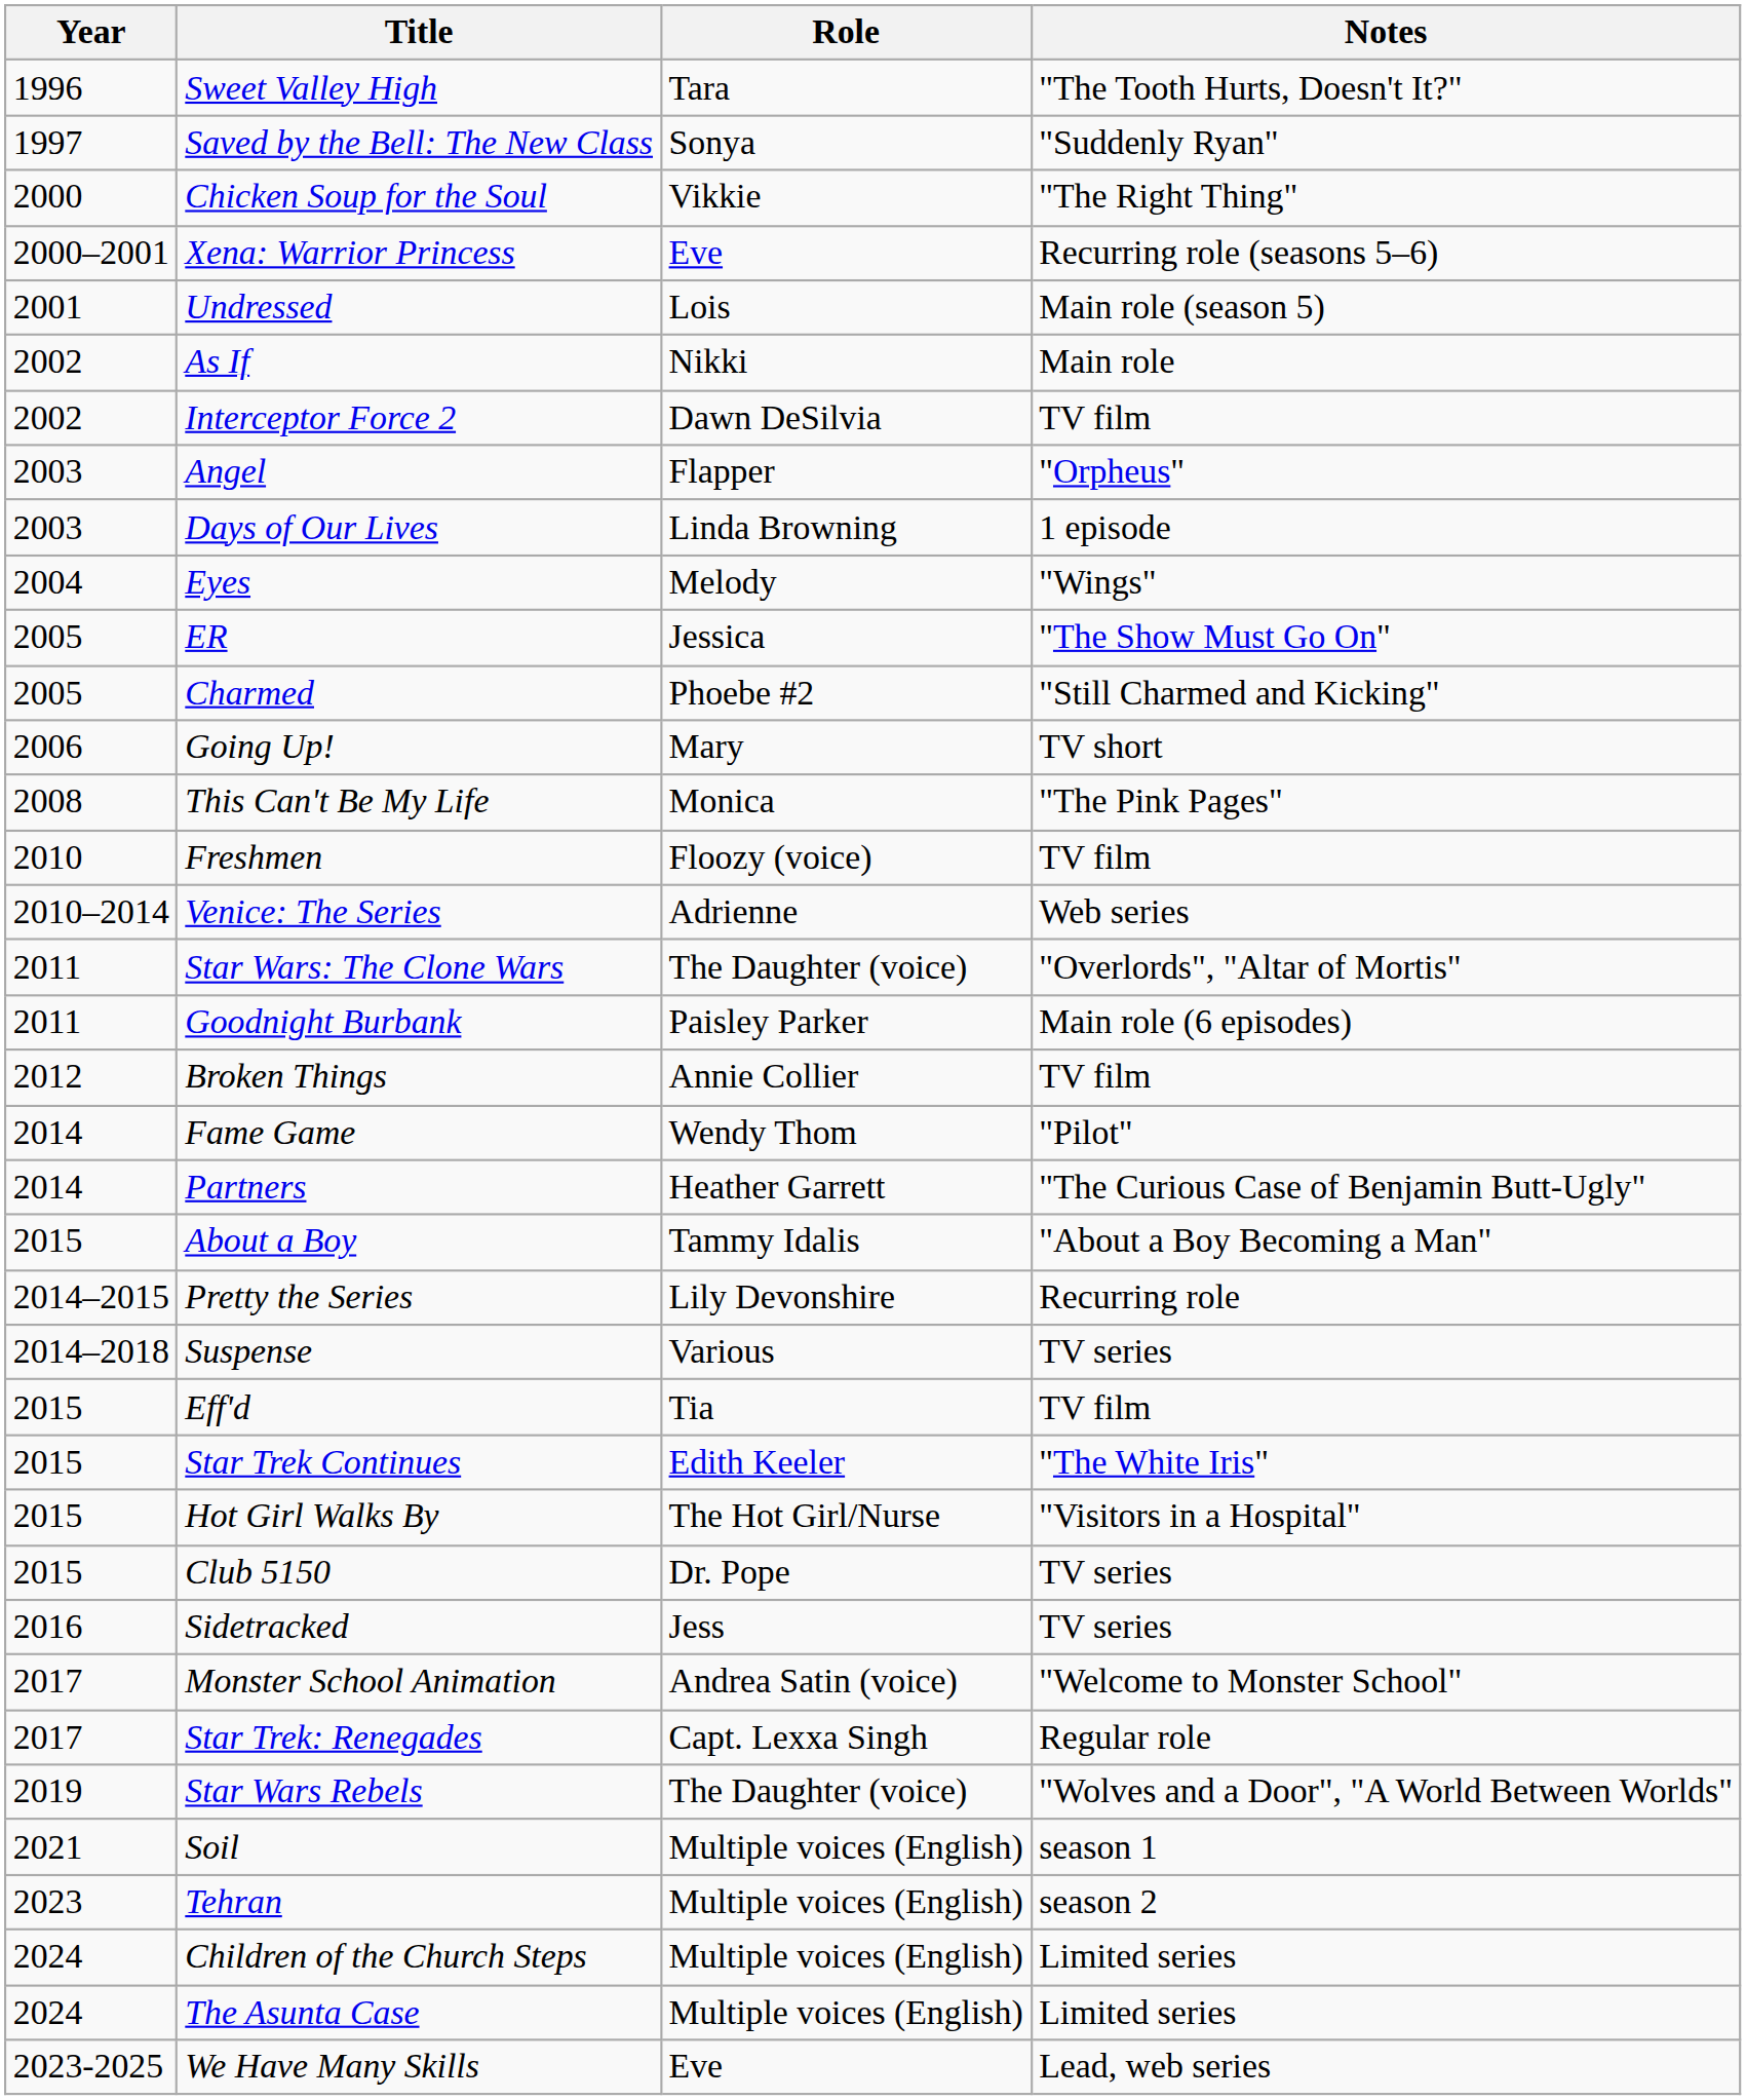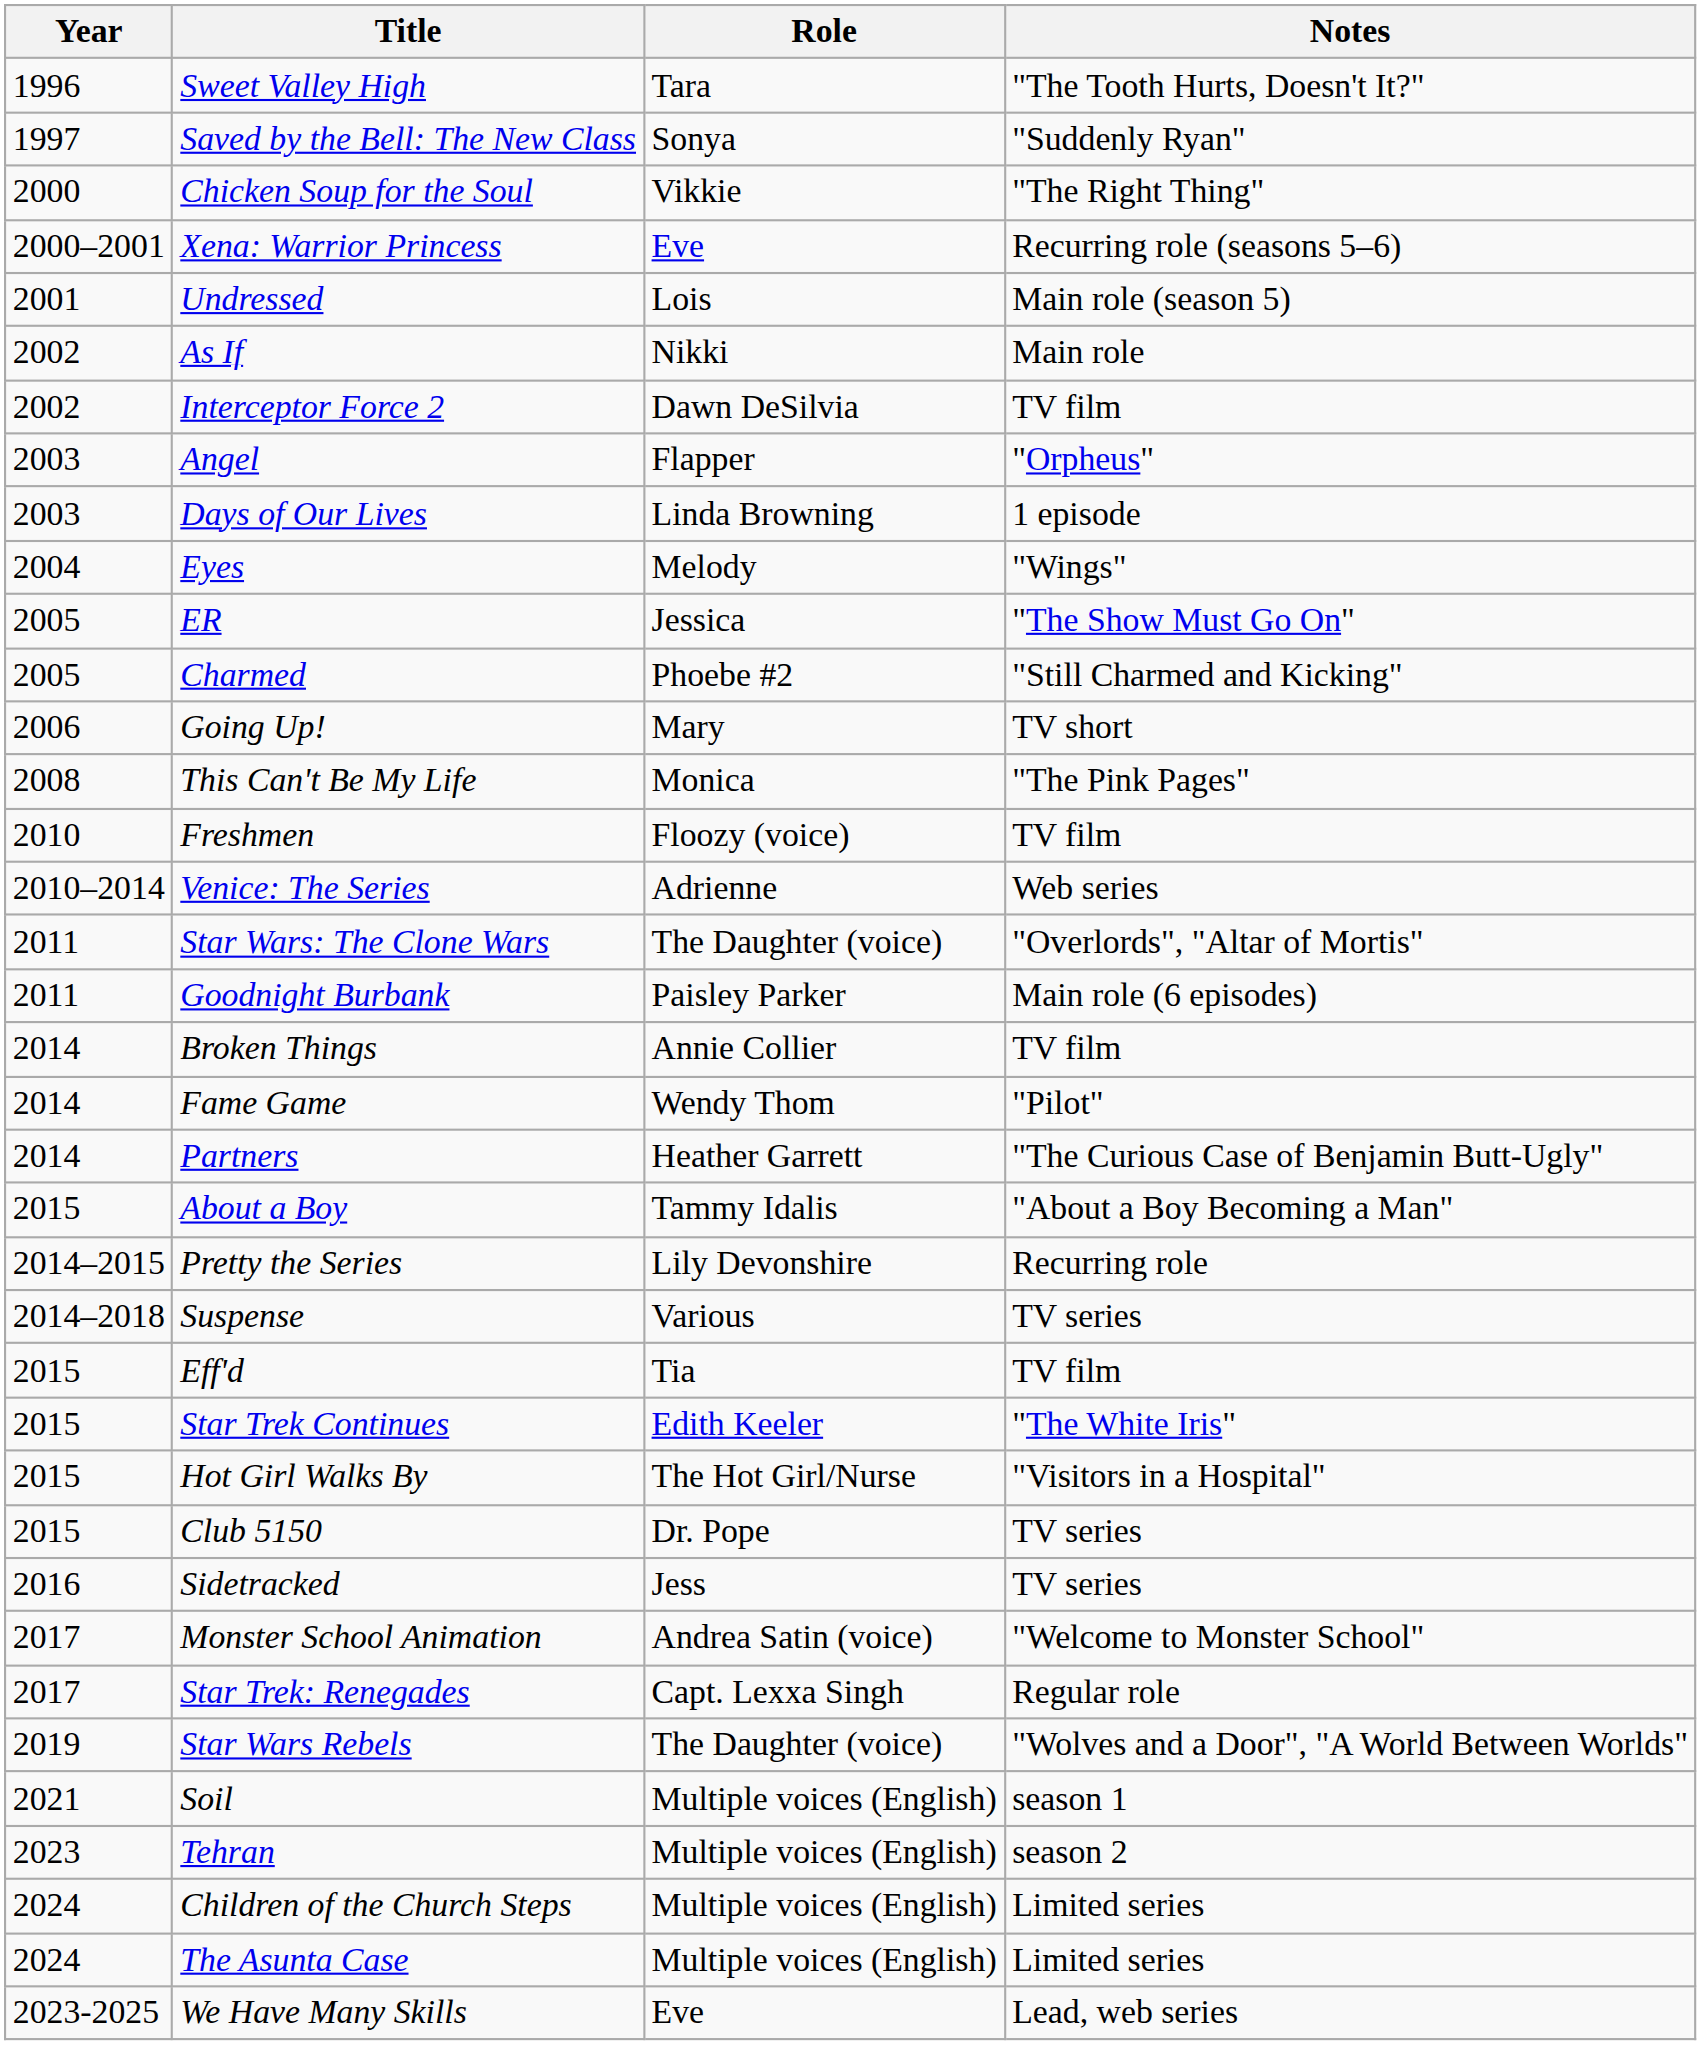 <table class="wikitable sortable">
 <tr>
 <th>Year</th>
 <th>Title</th>
 <th>Role</th>
 <th class="unsortable">Notes</th>
 </tr>
 <tr>
 <td>1996</td>
 <td><em><a href='#'>Sweet Valley High</a></em></td>
 <td>Tara</td>
 <td>"The Tooth Hurts, Doesn't It?"</td>
 </tr>
 <tr>
 <td>1997</td>
 <td><em><a href='#'>Saved by the Bell: The New Class</a></em></td>
 <td>Sonya</td>
 <td>"Suddenly Ryan"</td>
 </tr>
 <tr>
 <td>2000</td>
 <td><em><a href='#'>Chicken Soup for the Soul</a></em></td>
 <td>Vikkie</td>
 <td>"The Right Thing"</td>
 </tr>
 <tr>
 <td>2000–2001</td>
 <td><em><a href='#'>Xena: Warrior Princess</a></em></td>
 <td><a href='#'>Eve</a></td>
 <td>Recurring role (seasons 5–6)</td>
 </tr>
 <tr>
 <td>2001</td>
 <td><em><a href='#'>Undressed</a></em></td>
 <td>Lois</td>
 <td>Main role (season 5)</td>
 </tr>
 <tr>
 <td>2002</td>
 <td><em><a href='#'>As If</a></em></td>
 <td>Nikki</td>
 <td>Main role</td>
 </tr>
 <tr>
 <td>2002</td>
 <td><em><a href='#'>Interceptor Force 2</a></em></td>
 <td>Dawn DeSilvia</td>
 <td>TV film</td>
 </tr>
 <tr>
 <td>2003</td>
 <td><em><a href='#'>Angel</a></em></td>
 <td>Flapper</td>
 <td>"<a href='#'>Orpheus</a>"</td>
 </tr>
 <tr>
 <td>2003</td>
 <td><em><a href='#'>Days of Our Lives</a></em></td>
 <td>Linda Browning</td>
 <td>1 episode</td>
 </tr>
 <tr>
 <td>2004</td>
 <td><em><a href='#'>Eyes</a></em></td>
 <td>Melody</td>
 <td>"Wings"</td>
 </tr>
 <tr>
 <td>2005</td>
 <td><em><a href='#'>ER</a></em></td>
 <td>Jessica</td>
 <td>"<a href='#'>The Show Must Go On</a>"</td>
 </tr>
 <tr>
 <td>2005</td>
 <td><em><a href='#'>Charmed</a></em></td>
 <td>Phoebe #2</td>
 <td>"Still Charmed and Kicking"</td>
 </tr>
 <tr>
 <td>2006</td>
 <td><em>Going Up!</em></td>
 <td>Mary</td>
 <td>TV short</td>
 </tr>
 <tr>
 <td>2008</td>
 <td><em>This Can't Be My Life</em></td>
 <td>Monica</td>
 <td>"The Pink Pages"</td>
 </tr>
 <tr>
 <td>2010</td>
 <td><em>Freshmen</em></td>
 <td>Floozy (voice)</td>
 <td>TV film</td>
 </tr>
 <tr>
 <td>2010–2014</td>
 <td><em><a href='#'>Venice: The Series</a></em></td>
 <td>Adrienne</td>
 <td>Web series</td>
 </tr>
 <tr>
 <td>2011</td>
 <td><em><a href='#'>Star Wars: The Clone Wars</a></em></td>
 <td>The Daughter (voice)</td>
 <td>"Overlords", "Altar of Mortis"</td>
 </tr>
 <tr>
 <td>2011</td>
 <td><em><a href='#'>Goodnight Burbank</a></em></td>
 <td>Paisley Parker</td>
 <td>Main role (6 episodes)</td>
 </tr>
 <tr>
-<td>2012</td>
+<td>2014</td>
 <td><em>Broken Things</em></td>
 <td>Annie Collier</td>
 <td>TV film</td>
 </tr>
 <tr>
 <td>2014</td>
 <td><em>Fame Game</em></td>
 <td>Wendy Thom</td>
 <td>"Pilot"</td>
 </tr>
 <tr>
 <td>2014</td>
 <td><em><a href='#'>Partners</a></em></td>
 <td>Heather Garrett</td>
 <td>"The Curious Case of Benjamin Butt-Ugly"</td>
 </tr>
 <tr>
 <td>2015</td>
 <td><em><a href='#'>About a Boy</a></em></td>
 <td>Tammy Idalis</td>
 <td>"About a Boy Becoming a Man"</td>
 </tr>
 <tr>
 <td>2014–2015</td>
 <td><em>Pretty the Series</em></td>
 <td>Lily Devonshire</td>
 <td>Recurring role</td>
 </tr>
 <tr>
 <td>2014–2018</td>
 <td><em>Suspense</em></td>
 <td>Various</td>
 <td>TV series</td>
 </tr>
 <tr>
 <td>2015</td>
 <td><em>Eff'd</em></td>
 <td>Tia</td>
 <td>TV film</td>
 </tr>
 <tr>
 <td>2015</td>
 <td><em><a href='#'>Star Trek Continues</a></em></td>
 <td><a href='#'>Edith Keeler</a></td>
 <td>"<a href='#'>The White Iris</a>"</td>
 </tr>
 <tr>
 <td>2015</td>
 <td><em>Hot Girl Walks By</em></td>
 <td>The Hot Girl/Nurse</td>
 <td>"Visitors in a Hospital"</td>
 </tr>
 <tr>
 <td>2015</td>
 <td><em>Club 5150</em></td>
 <td>Dr. Pope</td>
 <td>TV series</td>
 </tr>
 <tr>
 <td>2016</td>
 <td><em>Sidetracked</em></td>
 <td>Jess</td>
 <td>TV series</td>
 </tr>
 <tr>
 <td>2017</td>
 <td><em>Monster School Animation</em></td>
 <td>Andrea Satin (voice)</td>
 <td>"Welcome to Monster School"</td>
 </tr>
 <tr>
 <td>2017</td>
 <td><em><a href='#'>Star Trek: Renegades</a></em></td>
 <td>Capt. Lexxa Singh</td>
 <td>Regular role</td>
 </tr>
 <tr>
 <td>2019</td>
 <td><em><a href='#'>Star Wars Rebels</a></em></td>
 <td>The Daughter (voice)</td>
 <td>"Wolves and a Door", "A World Between Worlds"</td>
 </tr>
 <tr>
 <td>2021</td>
 <td><em>Soil</em></td>
 <td>Multiple voices (English)</td>
 <td>season 1</td>
 </tr>
 <tr>
 <td>2023</td>
 <td><em><a href='#'>Tehran</a></em></td>
 <td>Multiple voices (English)</td>
 <td>season 2</td>
 </tr>
 <tr>
 <td>2024</td>
 <td><em>Children of the Church Steps</em></td>
 <td>Multiple voices (English)</td>
 <td>Limited series</td>
 </tr>
 <tr>
 <td>2024</td>
 <td><em><a href='#'>The Asunta Case</a></em></td>
 <td>Multiple voices (English)</td>
 <td>Limited series</td>
 </tr>
 <tr>
 <td>2023-2025</td>
 <td><em>We Have Many Skills</em></td>
 <td>Eve</td>
 <td>Lead, web series</td>
 </tr>
 </table>
